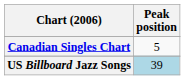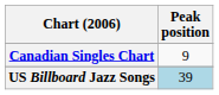 <table class="wikitable sortable plainrowheaders">
 <tr>
 <th scope="col">Chart (2006)</th>
 <th scope="col">Peak<br>position</th>
 </tr>
 <tr>
 </tr>
 <tr>
 <th scope="row"><a href='#'>Canadian Singles Chart</a></th>
-<td align="center">5</td>
+<td align="center">9</td>
 </tr>
 <tr>
 </tr>
 <tr>
 </tr>
 <tr>
 </tr>
 <tr>
 </tr>
 <tr>
 </tr>
 <tr>
 </tr>
 <tr>
 </tr>
 <tr>
 </tr>
 <tr>
 </tr>
 <tr>
 </tr>
 <tr>
 </tr>
 <tr>
 <th scope="row">US <em>Billboard</em> Jazz Songs</th>
 <td align="center" style="background: lightblue;">39</td>
 </tr>
 </table>
